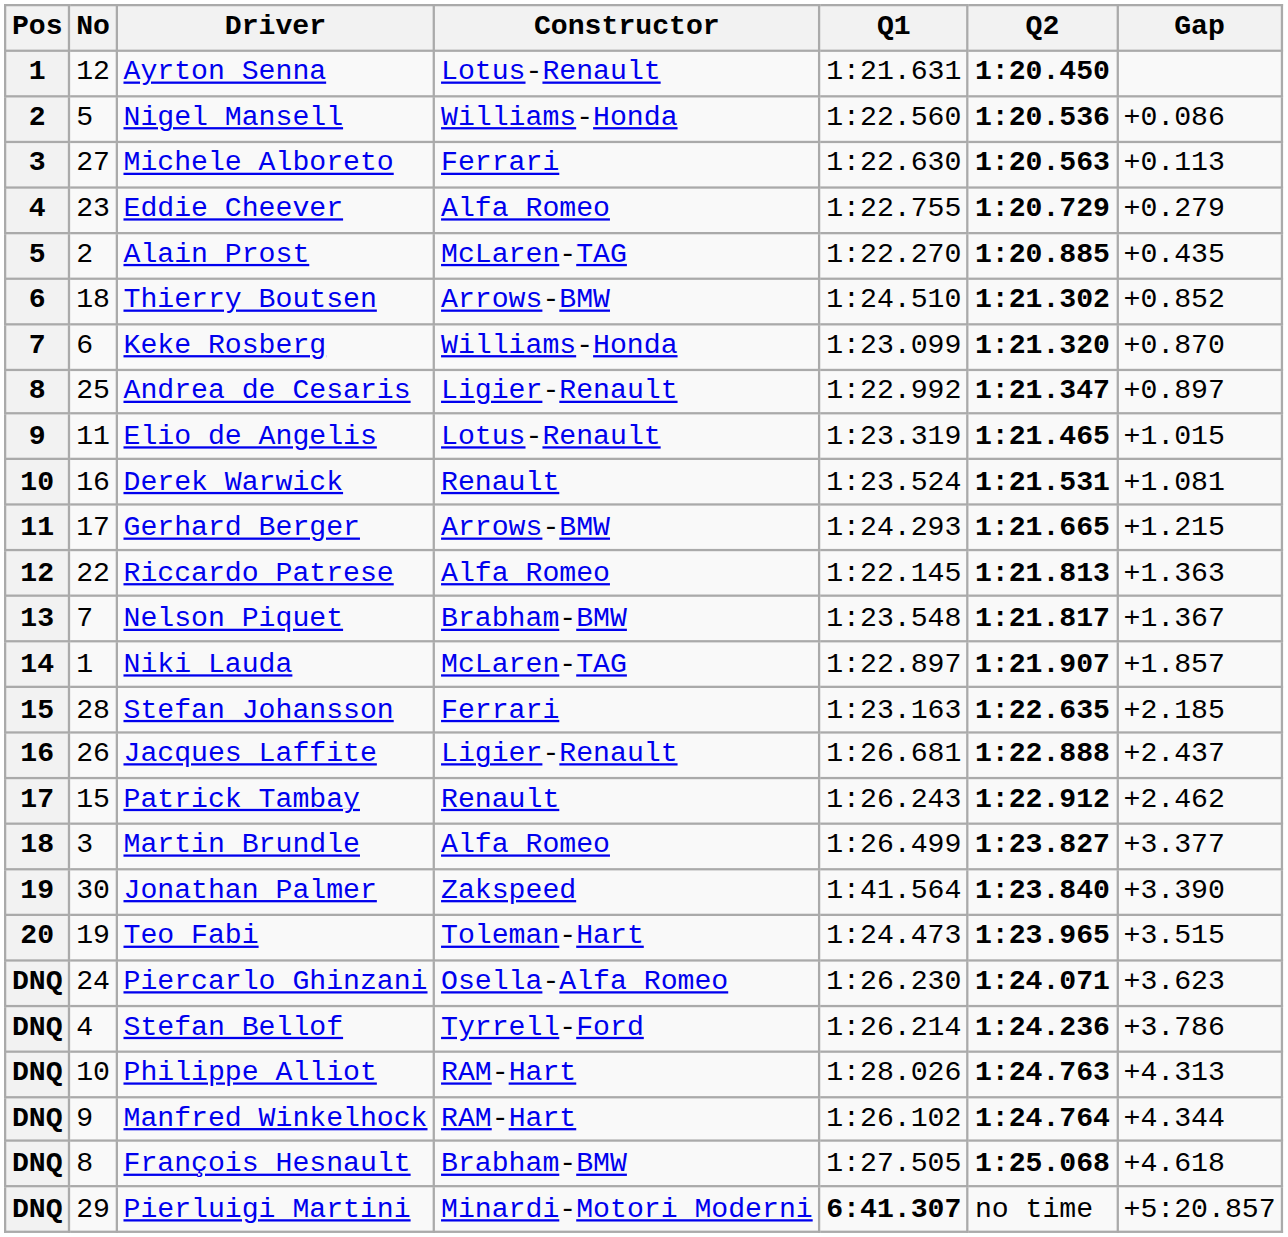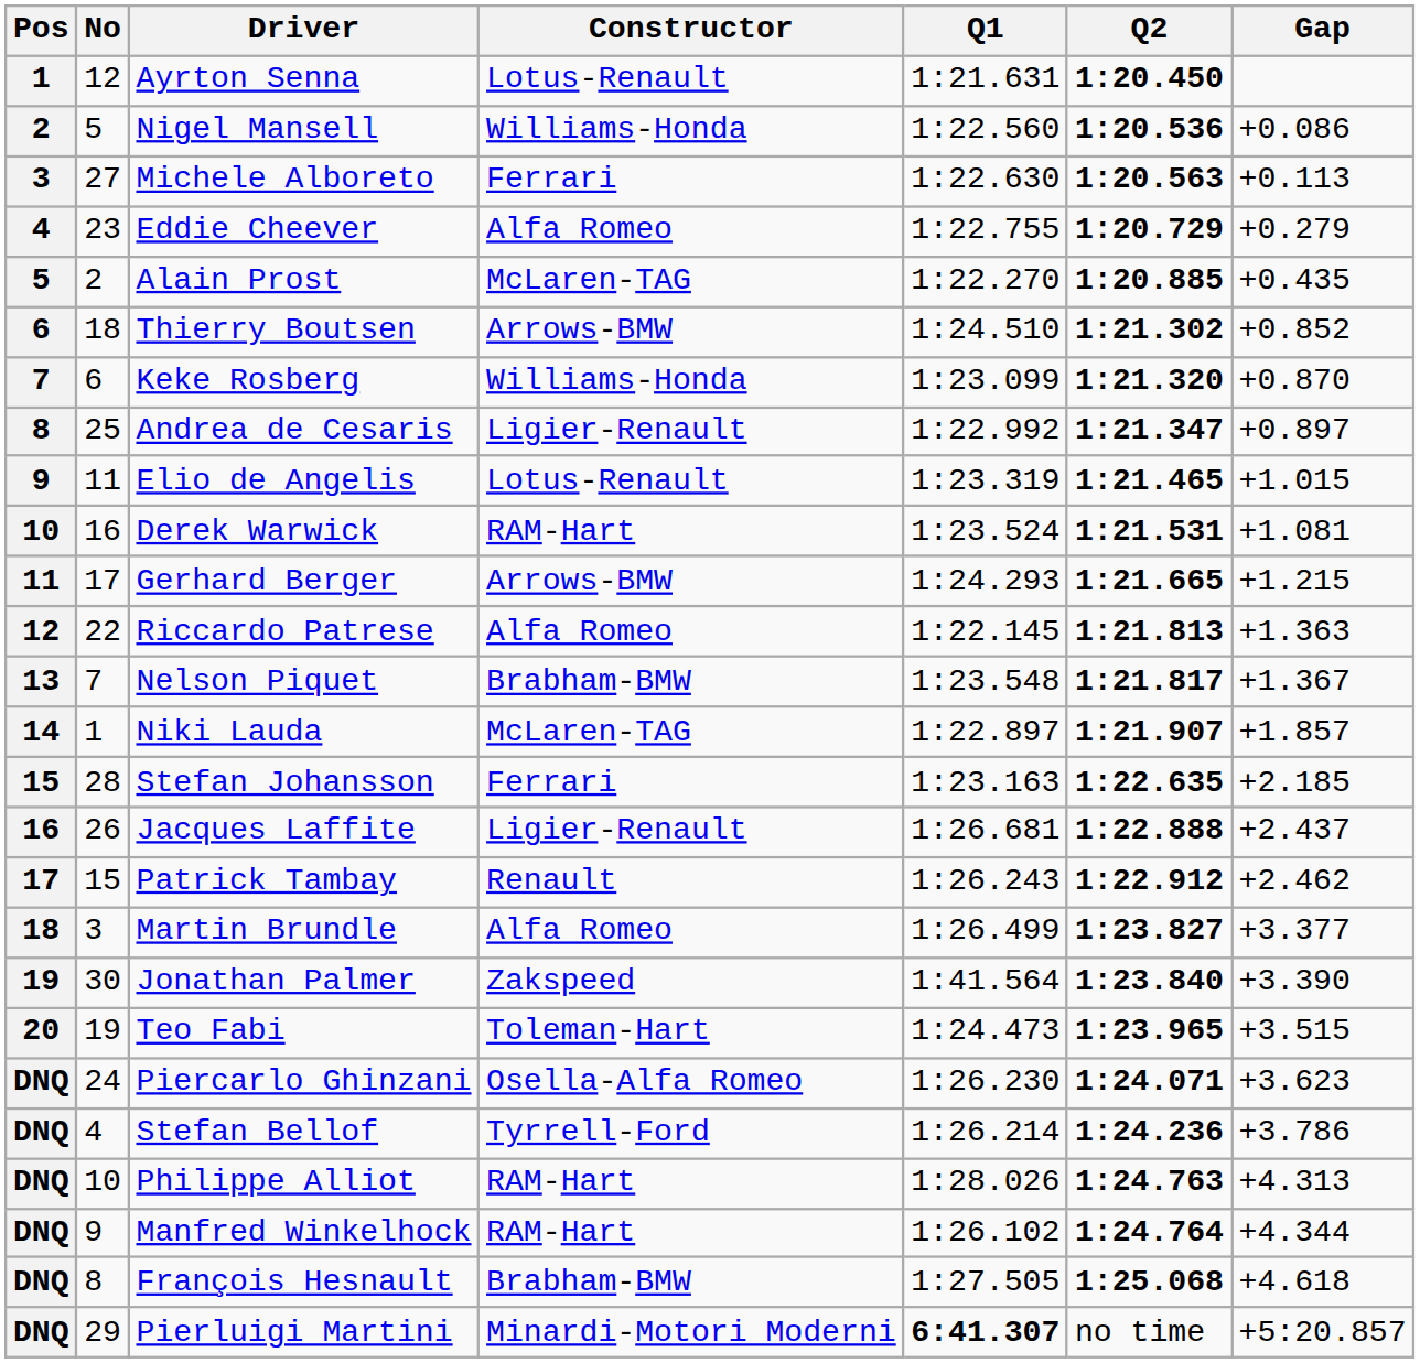 <table class="wikitable sortable" style="font-size: 95%;">
 <tr>
 <th>Pos</th>
 <th>No</th>
 <th>Driver</th>
 <th>Constructor</th>
 <th>Q1</th>
 <th>Q2</th>
 <th>Gap</th>
 </tr>
 <tr>
 <th>1</th>
 <td>12</td>
 <td> <a href='#'>Ayrton Senna</a></td>
 <td><a href='#'>Lotus</a>-<a href='#'>Renault</a></td>
 <td>1:21.631</td>
 <td><strong>1:20.450</strong></td>
 <td></td>
 </tr>
 <tr>
 <th>2</th>
 <td>5</td>
 <td> <a href='#'>Nigel Mansell</a></td>
 <td><a href='#'>Williams</a>-<a href='#'>Honda</a></td>
 <td>1:22.560</td>
 <td><strong>1:20.536</strong></td>
 <td>+0.086</td>
 </tr>
 <tr>
 <th>3</th>
 <td>27</td>
 <td> <a href='#'>Michele Alboreto</a></td>
 <td><a href='#'>Ferrari</a></td>
 <td>1:22.630</td>
 <td><strong>1:20.563</strong></td>
 <td>+0.113</td>
 </tr>
 <tr>
 <th>4</th>
 <td>23</td>
 <td> <a href='#'>Eddie Cheever</a></td>
 <td><a href='#'>Alfa Romeo</a></td>
 <td>1:22.755</td>
 <td><strong>1:20.729</strong></td>
 <td>+0.279</td>
 </tr>
 <tr>
 <th>5</th>
 <td>2</td>
 <td> <a href='#'>Alain Prost</a></td>
 <td><a href='#'>McLaren</a>-<a href='#'>TAG</a></td>
 <td>1:22.270</td>
 <td><strong>1:20.885</strong></td>
 <td>+0.435</td>
 </tr>
 <tr>
 <th>6</th>
 <td>18</td>
 <td> <a href='#'>Thierry Boutsen</a></td>
 <td><a href='#'>Arrows</a>-<a href='#'>BMW</a></td>
 <td>1:24.510</td>
 <td><strong>1:21.302</strong></td>
 <td>+0.852</td>
 </tr>
 <tr>
 <th>7</th>
 <td>6</td>
 <td> <a href='#'>Keke Rosberg</a></td>
 <td><a href='#'>Williams</a>-<a href='#'>Honda</a></td>
 <td>1:23.099</td>
 <td><strong>1:21.320</strong></td>
 <td>+0.870</td>
 </tr>
 <tr>
 <th>8</th>
 <td>25</td>
 <td> <a href='#'>Andrea de Cesaris</a></td>
 <td><a href='#'>Ligier</a>-<a href='#'>Renault</a></td>
 <td>1:22.992</td>
 <td><strong>1:21.347</strong></td>
 <td>+0.897</td>
 </tr>
 <tr>
 <th>9</th>
 <td>11</td>
 <td> <a href='#'>Elio de Angelis</a></td>
 <td><a href='#'>Lotus</a>-<a href='#'>Renault</a></td>
 <td>1:23.319</td>
 <td><strong>1:21.465</strong></td>
 <td>+1.015</td>
 </tr>
 <tr>
 <th>10</th>
 <td>16</td>
 <td> <a href='#'>Derek Warwick</a></td>
-<td><a href='#'>Renault</a></td>
+<td><a href='#'>RAM</a>-<a href='#'>Hart</a></td>
 <td>1:23.524</td>
 <td><strong>1:21.531</strong></td>
 <td>+1.081</td>
 </tr>
 <tr>
 <th>11</th>
 <td>17</td>
 <td> <a href='#'>Gerhard Berger</a></td>
 <td><a href='#'>Arrows</a>-<a href='#'>BMW</a></td>
 <td>1:24.293</td>
 <td><strong>1:21.665</strong></td>
 <td>+1.215</td>
 </tr>
 <tr>
 <th>12</th>
 <td>22</td>
 <td> <a href='#'>Riccardo Patrese</a></td>
 <td><a href='#'>Alfa Romeo</a></td>
 <td>1:22.145</td>
 <td><strong>1:21.813</strong></td>
 <td>+1.363</td>
 </tr>
 <tr>
 <th>13</th>
 <td>7</td>
 <td> <a href='#'>Nelson Piquet</a></td>
 <td><a href='#'>Brabham</a>-<a href='#'>BMW</a></td>
 <td>1:23.548</td>
 <td><strong>1:21.817</strong></td>
 <td>+1.367</td>
 </tr>
 <tr>
 <th>14</th>
 <td>1</td>
 <td> <a href='#'>Niki Lauda</a></td>
 <td><a href='#'>McLaren</a>-<a href='#'>TAG</a></td>
 <td>1:22.897</td>
 <td><strong>1:21.907</strong></td>
 <td>+1.857</td>
 </tr>
 <tr>
 <th>15</th>
 <td>28</td>
 <td> <a href='#'>Stefan Johansson</a></td>
 <td><a href='#'>Ferrari</a></td>
 <td>1:23.163</td>
 <td><strong>1:22.635</strong></td>
 <td>+2.185</td>
 </tr>
 <tr>
 <th>16</th>
 <td>26</td>
 <td> <a href='#'>Jacques Laffite</a></td>
 <td><a href='#'>Ligier</a>-<a href='#'>Renault</a></td>
 <td>1:26.681</td>
 <td><strong>1:22.888</strong></td>
 <td>+2.437</td>
 </tr>
 <tr>
 <th>17</th>
 <td>15</td>
 <td> <a href='#'>Patrick Tambay</a></td>
 <td><a href='#'>Renault</a></td>
 <td>1:26.243</td>
 <td><strong>1:22.912</strong></td>
 <td>+2.462</td>
 </tr>
 <tr>
 <th>18</th>
 <td>3</td>
 <td> <a href='#'>Martin Brundle</a></td>
 <td><a href='#'>Alfa Romeo</a></td>
 <td>1:26.499</td>
 <td><strong>1:23.827</strong></td>
 <td>+3.377</td>
 </tr>
 <tr>
 <th>19</th>
 <td>30</td>
 <td> <a href='#'>Jonathan Palmer</a></td>
 <td><a href='#'>Zakspeed</a></td>
 <td>1:41.564</td>
 <td><strong>1:23.840</strong></td>
 <td>+3.390</td>
 </tr>
 <tr>
 <th>20</th>
 <td>19</td>
 <td> <a href='#'>Teo Fabi</a></td>
 <td><a href='#'>Toleman</a>-<a href='#'>Hart</a></td>
 <td>1:24.473</td>
 <td><strong>1:23.965</strong></td>
 <td>+3.515</td>
 </tr>
 <tr>
 <th data-sort-value="21">DNQ</th>
 <td>24</td>
 <td> <a href='#'>Piercarlo Ghinzani</a></td>
 <td><a href='#'>Osella</a>-<a href='#'>Alfa Romeo</a></td>
 <td>1:26.230</td>
 <td><strong>1:24.071</strong></td>
 <td>+3.623</td>
 </tr>
 <tr>
 <th data-sort-value="22">DNQ</th>
 <td>4</td>
 <td> <a href='#'>Stefan Bellof</a></td>
 <td><a href='#'>Tyrrell</a>-<a href='#'>Ford</a></td>
 <td>1:26.214</td>
 <td><strong>1:24.236</strong></td>
 <td>+3.786</td>
 </tr>
 <tr>
 <th data-sort-value="23">DNQ</th>
 <td>10</td>
 <td> <a href='#'>Philippe Alliot</a></td>
 <td><a href='#'>RAM</a>-<a href='#'>Hart</a></td>
 <td>1:28.026</td>
 <td><strong>1:24.763</strong></td>
 <td>+4.313</td>
 </tr>
 <tr>
 <th data-sort-value="24">DNQ</th>
 <td>9</td>
 <td> <a href='#'>Manfred Winkelhock</a></td>
 <td><a href='#'>RAM</a>-<a href='#'>Hart</a></td>
 <td>1:26.102</td>
 <td><strong>1:24.764</strong></td>
 <td>+4.344</td>
 </tr>
 <tr>
 <th data-sort-value="25">DNQ</th>
 <td>8</td>
 <td> <a href='#'>François Hesnault</a></td>
 <td><a href='#'>Brabham</a>-<a href='#'>BMW</a></td>
 <td>1:27.505</td>
 <td><strong>1:25.068</strong></td>
 <td>+4.618</td>
 </tr>
 <tr>
 <th data-sort-value="26">DNQ</th>
 <td>29</td>
 <td> <a href='#'>Pierluigi Martini</a></td>
 <td><a href='#'>Minardi</a>-<a href='#'>Motori Moderni</a></td>
 <td><strong>6:41.307</strong></td>
 <td>no time</td>
 <td>+5:20.857</td>
 </tr>
 </table>
